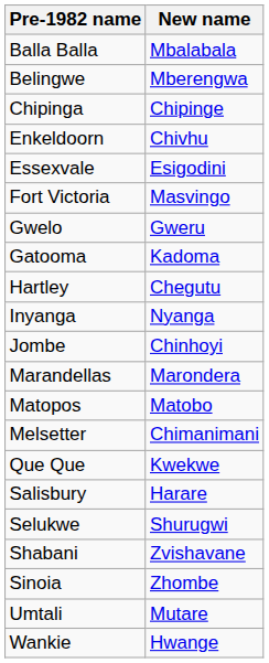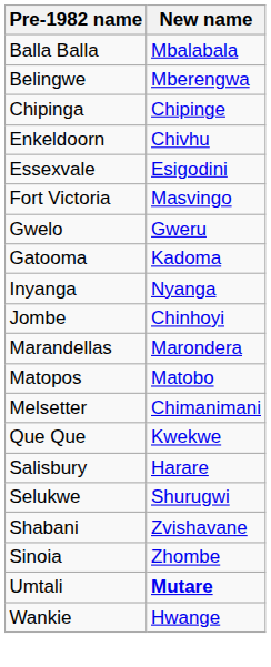 <table class="wikitable">
 <tr>
 <th>Pre-1982 name</th>
 <th>New name</th>
 </tr>
 <tr>
 <td>Balla Balla</td>
 <td><a href='#'>Mbalabala</a></td>
 </tr>
 <tr>
 <td>Belingwe</td>
 <td><a href='#'>Mberengwa</a></td>
 </tr>
 <tr>
 <td>Chipinga</td>
 <td><a href='#'>Chipinge</a></td>
 </tr>
 <tr>
 <td>Enkeldoorn</td>
 <td><a href='#'>Chivhu</a></td>
 </tr>
 <tr>
 <td>Essexvale</td>
 <td><a href='#'>Esigodini</a></td>
 </tr>
 <tr>
 <td>Fort Victoria</td>
 <td><a href='#'>Masvingo</a></td>
 </tr>
 <tr>
 <td>Gwelo</td>
 <td><a href='#'>Gweru</a></td>
 </tr>
 <tr>
 <td>Gatooma</td>
 <td><a href='#'>Kadoma</a></td>
-</tr>
-<tr>
-<td>Hartley</td>
-<td><a href='#'>Chegutu</a></td>
 </tr>
 <tr>
 <td>Inyanga</td>
 <td><a href='#'>Nyanga</a></td>
 </tr>
 <tr>
 <td>Jombe</td>
 <td><a href='#'>Chinhoyi</a></td>
 </tr>
 <tr>
 <td>Marandellas</td>
 <td><a href='#'>Marondera</a></td>
 </tr>
 <tr>
 <td>Matopos</td>
 <td><a href='#'>Matobo</a></td>
 </tr>
 <tr>
 <td>Melsetter</td>
 <td><a href='#'>Chimanimani</a></td>
 </tr>
 <tr>
 <td>Que Que</td>
 <td><a href='#'>Kwekwe</a></td>
 </tr>
 <tr>
 <td>Salisbury</td>
 <td><a href='#'>Harare</a></td>
 </tr>
 <tr>
 <td>Selukwe</td>
 <td><a href='#'>Shurugwi</a></td>
 </tr>
 <tr>
 <td>Shabani</td>
 <td><a href='#'>Zvishavane</a></td>
 </tr>
 <tr>
 <td>Sinoia</td>
 <td><a href='#'>Zhombe</a></td>
 </tr>
 <tr>
 <td>Umtali</td>
-<td><a href='#'>Mutare</a></td>
+<td><strong><a href='#'>Mutare</a></strong></td>
 </tr>
 <tr>
 <td>Wankie</td>
 <td><a href='#'>Hwange</a></td>
 </tr>
 </table>
